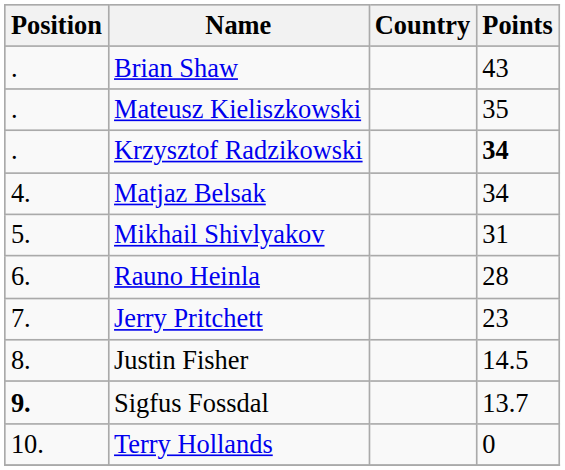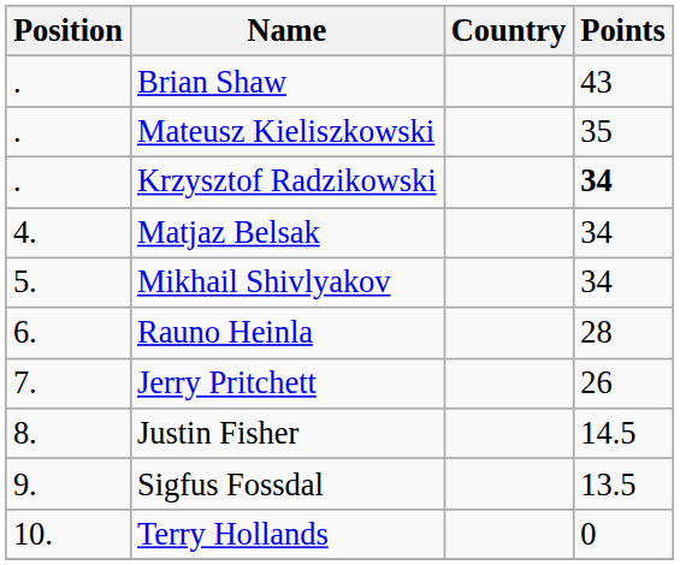 <table class="wikitable">
 <tr>
 <th>Position</th>
 <th>Name</th>
 <th>Country</th>
 <th>Points</th>
 </tr>
 <tr>
 <td>.</td>
 <td><a href='#'>Brian Shaw</a></td>
 <td></td>
 <td>43</td>
 </tr>
 <tr>
 <td>.</td>
 <td><a href='#'>Mateusz Kieliszkowski</a></td>
 <td></td>
 <td>35</td>
 </tr>
 <tr>
 <td>.</td>
 <td><a href='#'>Krzysztof Radzikowski</a></td>
 <td></td>
 <td><strong>34</strong></td>
 </tr>
 <tr>
 <td>4.</td>
 <td><a href='#'>Matjaz Belsak</a></td>
 <td></td>
 <td>34</td>
 </tr>
 <tr>
 <td>5.</td>
 <td><a href='#'>Mikhail Shivlyakov</a></td>
 <td></td>
-<td>31</td>
+<td>34</td>
 </tr>
 <tr>
 <td>6.</td>
 <td><a href='#'>Rauno Heinla</a></td>
 <td></td>
 <td>28</td>
 </tr>
 <tr>
 <td>7.</td>
 <td><a href='#'>Jerry Pritchett</a></td>
 <td></td>
-<td>23</td>
+<td>26</td>
 </tr>
 <tr>
 <td>8.</td>
 <td>Justin Fisher</td>
 <td></td>
 <td>14.5</td>
 </tr>
 <tr>
-<td><strong>9.</strong></td>
+<td>9.</td>
 <td>Sigfus Fossdal</td>
 <td></td>
-<td>13.7</td>
+<td>13.5</td>
 </tr>
 <tr>
 <td>10.</td>
 <td><a href='#'>Terry Hollands</a></td>
 <td></td>
 <td>0</td>
 </tr>
 <tr>
 </tr>
 </table>
